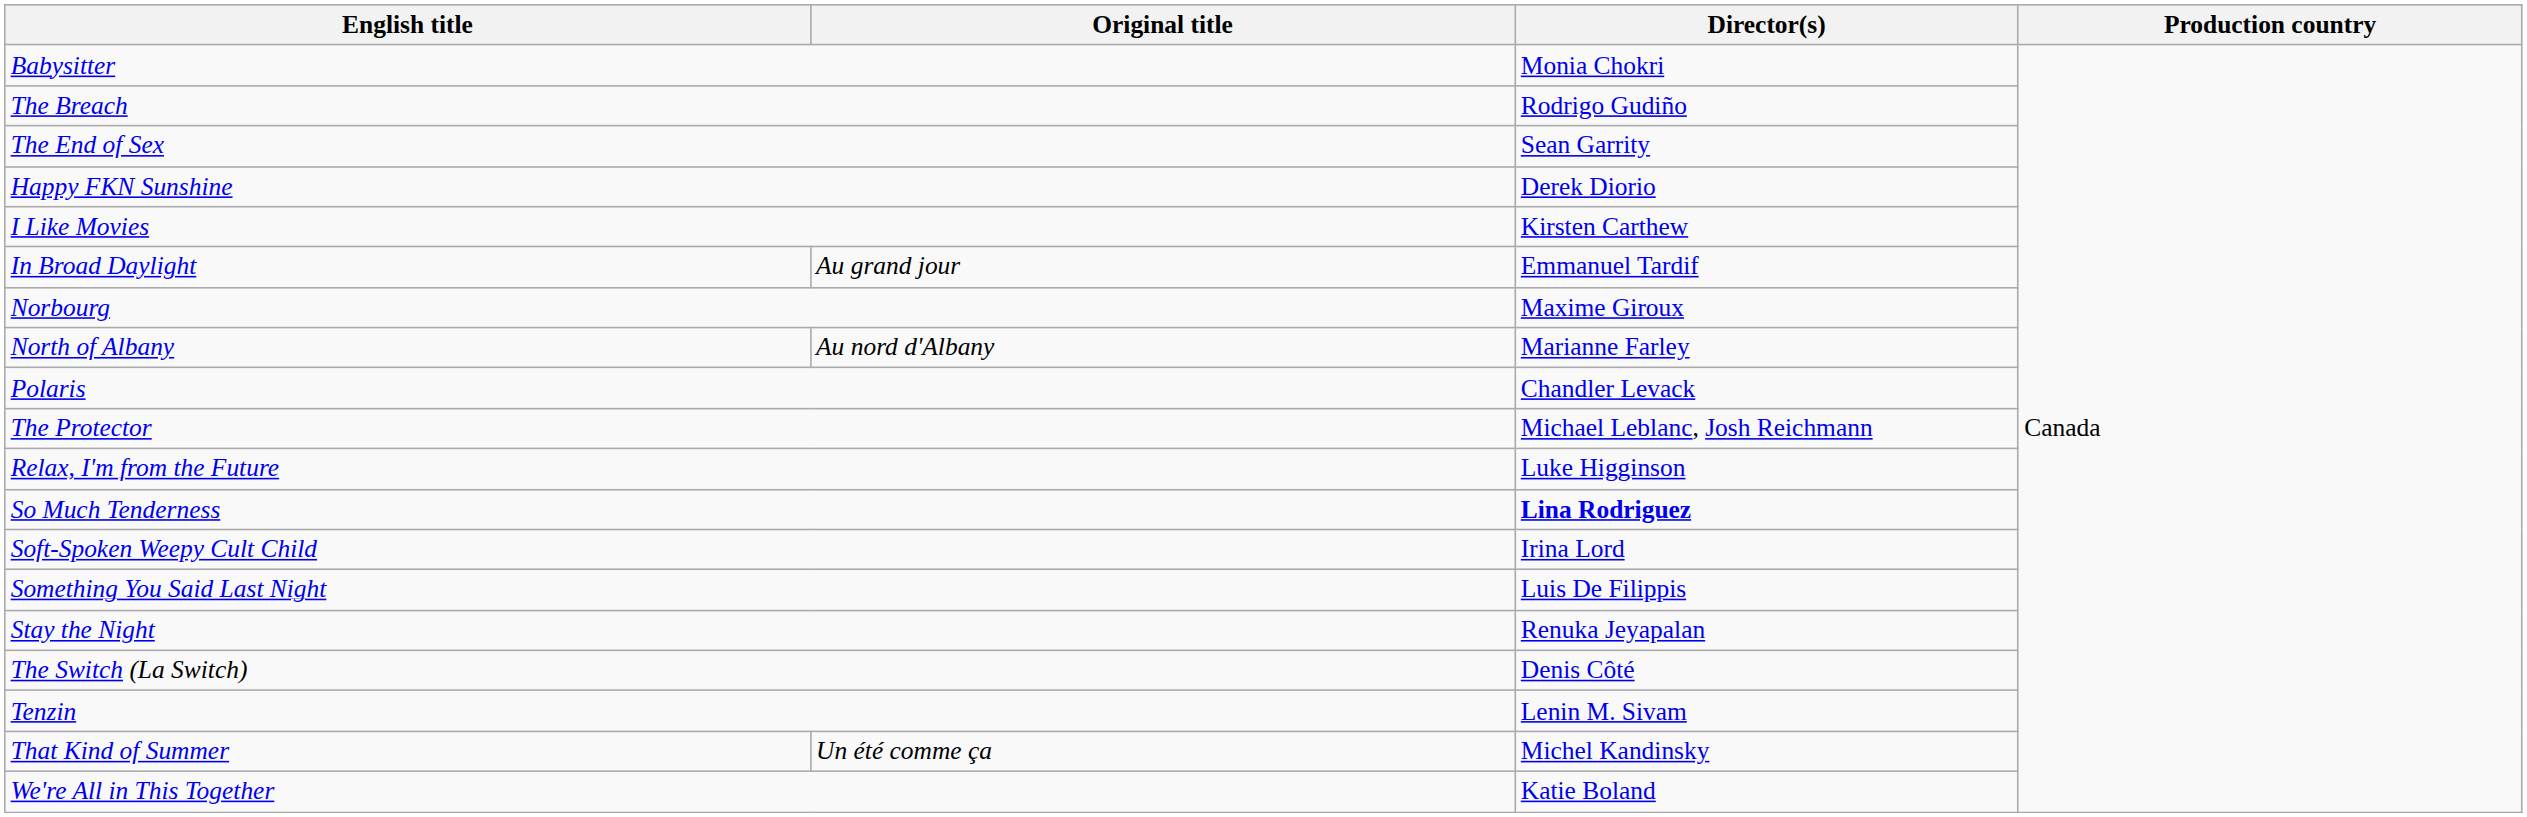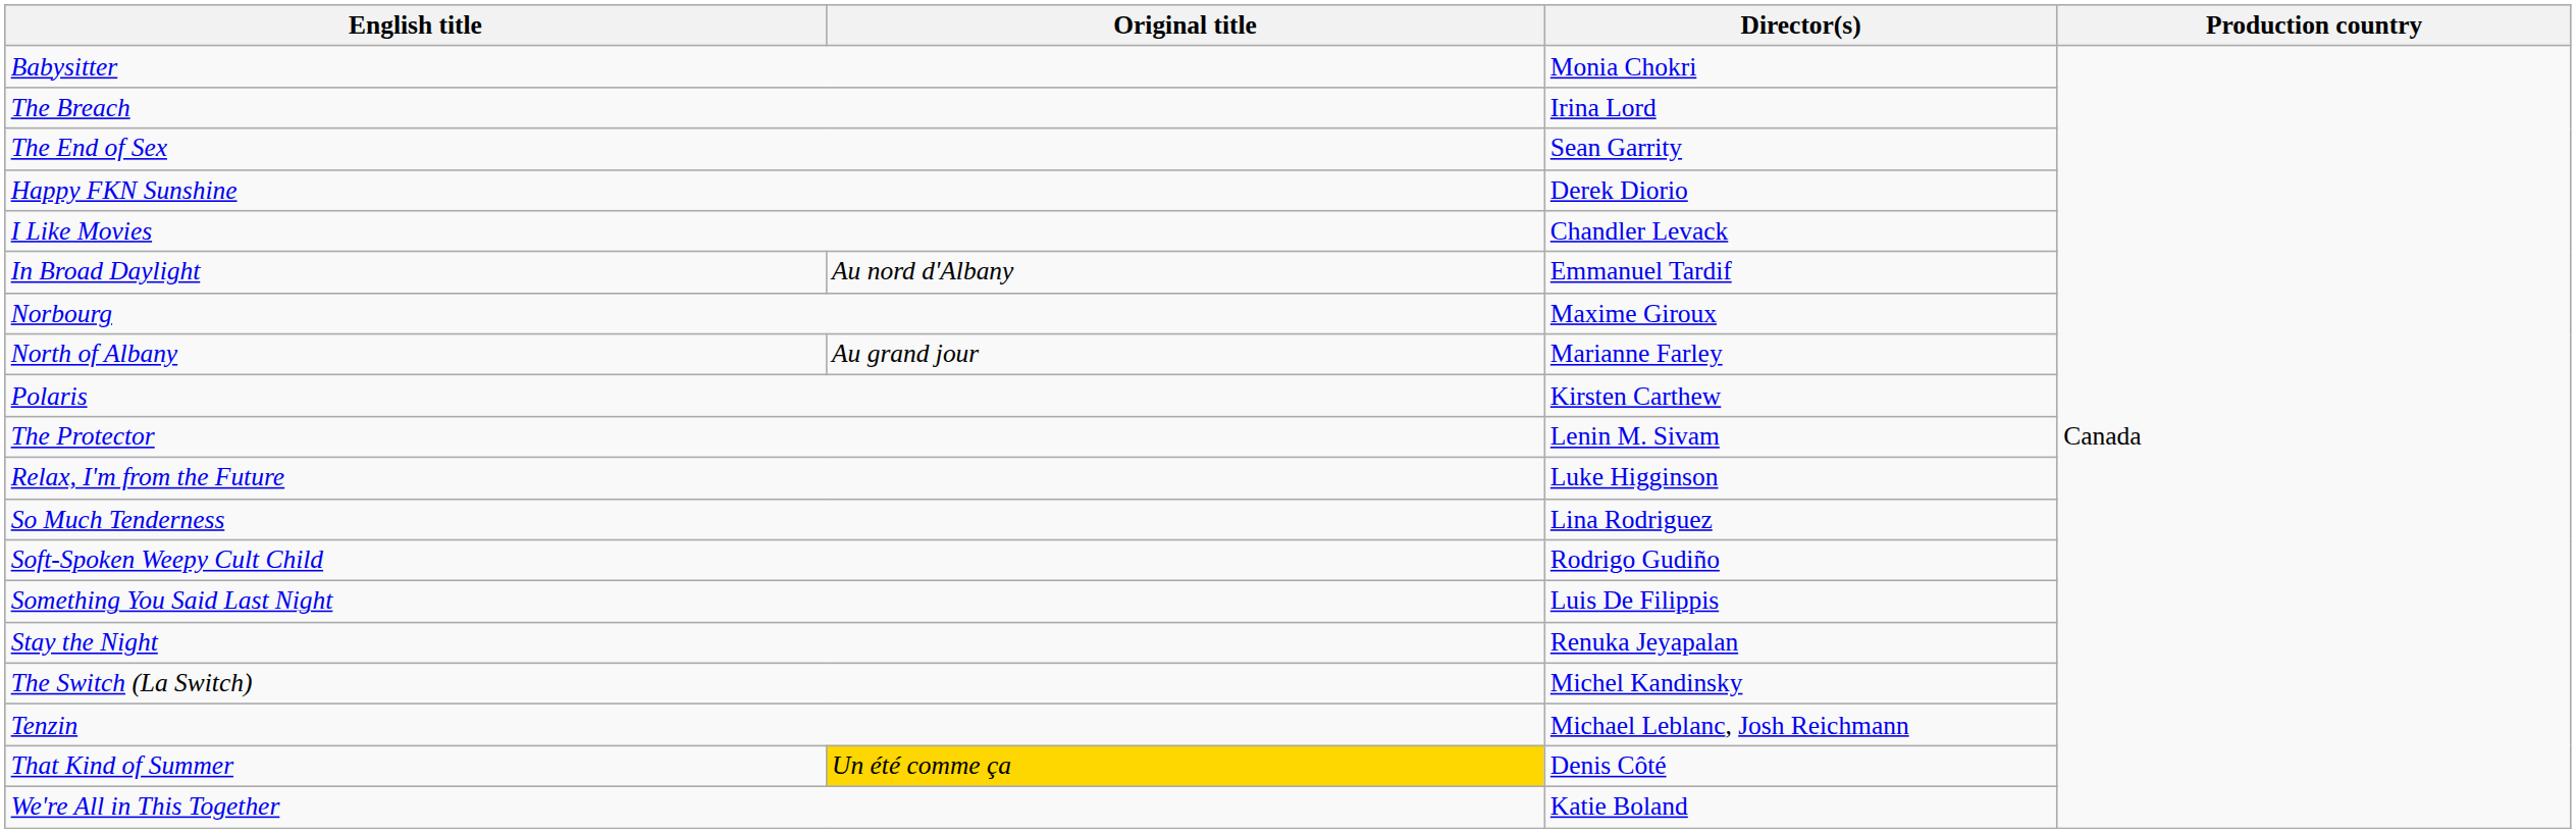 <table class="wikitable" width=100%>
 <tr>
 <th scope="col" width="32%">English title</th>
 <th scope="col" width="28%">Original title</th>
 <th scope="col" width="20%">Director(s)</th>
 <th scope="col" width="20%">Production country</th>
 </tr>
 <tr>
 <td colspan=2><em><a href='#'>Babysitter</a></em></td>
 <td><a href='#'>Monia Chokri</a></td>
 <td rowspan=19>Canada</td>
 </tr>
 <tr>
 <td colspan=2><em><a href='#'>The Breach</a></em></td>
-<td><a href='#'>Rodrigo Gudiño</a></td>
+<td><a href='#'>Irina Lord</a></td>
 </tr>
 <tr>
 <td colspan=2><em><a href='#'>The End of Sex</a></em></td>
 <td><a href='#'>Sean Garrity</a></td>
 </tr>
 <tr>
 <td colspan=2><em><a href='#'>Happy FKN Sunshine</a></em></td>
 <td><a href='#'>Derek Diorio</a></td>
 </tr>
 <tr>
 <td colspan=2><em><a href='#'>I Like Movies</a></em></td>
-<td><a href='#'>Kirsten Carthew</a></td>
+<td><a href='#'>Chandler Levack</a></td>
 </tr>
 <tr>
 <td><em><a href='#'>In Broad Daylight</a></em></td>
-<td><em>Au grand jour</em></td>
+<td><em>Au nord d'Albany</em></td>
 <td><a href='#'>Emmanuel Tardif</a></td>
 </tr>
 <tr>
 <td colspan=2><em><a href='#'>Norbourg</a></em></td>
 <td><a href='#'>Maxime Giroux</a></td>
 </tr>
 <tr>
 <td><em><a href='#'>North of Albany</a></em></td>
-<td><em>Au nord d'Albany</em></td>
+<td><em>Au grand jour</em></td>
 <td><a href='#'>Marianne Farley</a></td>
 </tr>
 <tr>
 <td colspan=2><em><a href='#'>Polaris</a></em></td>
-<td><a href='#'>Chandler Levack</a></td>
+<td><a href='#'>Kirsten Carthew</a></td>
 </tr>
 <tr>
 <td colspan=2><em><a href='#'>The Protector</a></em></td>
-<td><a href='#'>Michael Leblanc</a>, <a href='#'>Josh Reichmann</a></td>
+<td><a href='#'>Lenin M. Sivam</a></td>
 </tr>
 <tr>
 <td colspan=2><em><a href='#'>Relax, I'm from the Future</a></em></td>
 <td><a href='#'>Luke Higginson</a></td>
 </tr>
 <tr>
 <td colspan=2><em><a href='#'>So Much Tenderness</a></em></td>
-<td><strong><a href='#'>Lina Rodriguez</a></strong></td>
+<td><a href='#'>Lina Rodriguez</a></td>
 </tr>
 <tr>
 <td colspan=2><em><a href='#'>Soft-Spoken Weepy Cult Child</a></em></td>
-<td><a href='#'>Irina Lord</a></td>
+<td><a href='#'>Rodrigo Gudiño</a></td>
 </tr>
 <tr>
 <td colspan=2><em><a href='#'>Something You Said Last Night</a></em></td>
 <td><a href='#'>Luis De Filippis</a></td>
 </tr>
 <tr>
 <td colspan=2><em><a href='#'>Stay the Night</a></em></td>
 <td><a href='#'>Renuka Jeyapalan</a></td>
 </tr>
 <tr>
 <td colspan=2><em><a href='#'>The Switch</a> (La Switch)</em></td>
-<td><a href='#'>Denis Côté</a></td>
+<td><a href='#'>Michel Kandinsky</a></td>
 </tr>
 <tr>
 <td colspan=2><em><a href='#'>Tenzin</a></em></td>
-<td><a href='#'>Lenin M. Sivam</a></td>
+<td><a href='#'>Michael Leblanc</a>, <a href='#'>Josh Reichmann</a></td>
 </tr>
 <tr>
 <td><em><a href='#'>That Kind of Summer</a></em></td>
-<td><em>Un été comme ça</em></td>
-<td><a href='#'>Michel Kandinsky</a></td>
+<td style="background: gold;"><em>Un été comme ça</em></td>
+<td><a href='#'>Denis Côté</a></td>
 </tr>
 <tr>
 <td colspan=2><em><a href='#'>We're All in This Together</a></em></td>
 <td><a href='#'>Katie Boland</a></td>
 </tr>
 </table>
